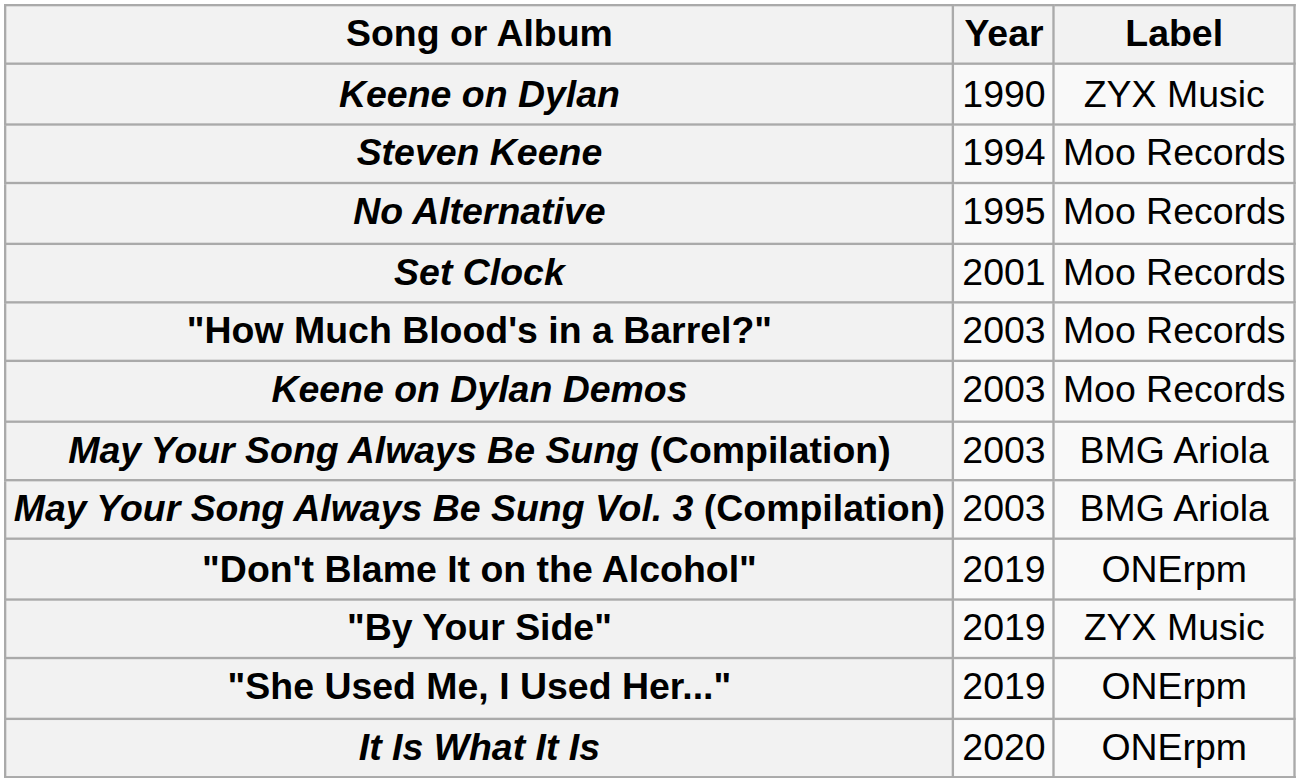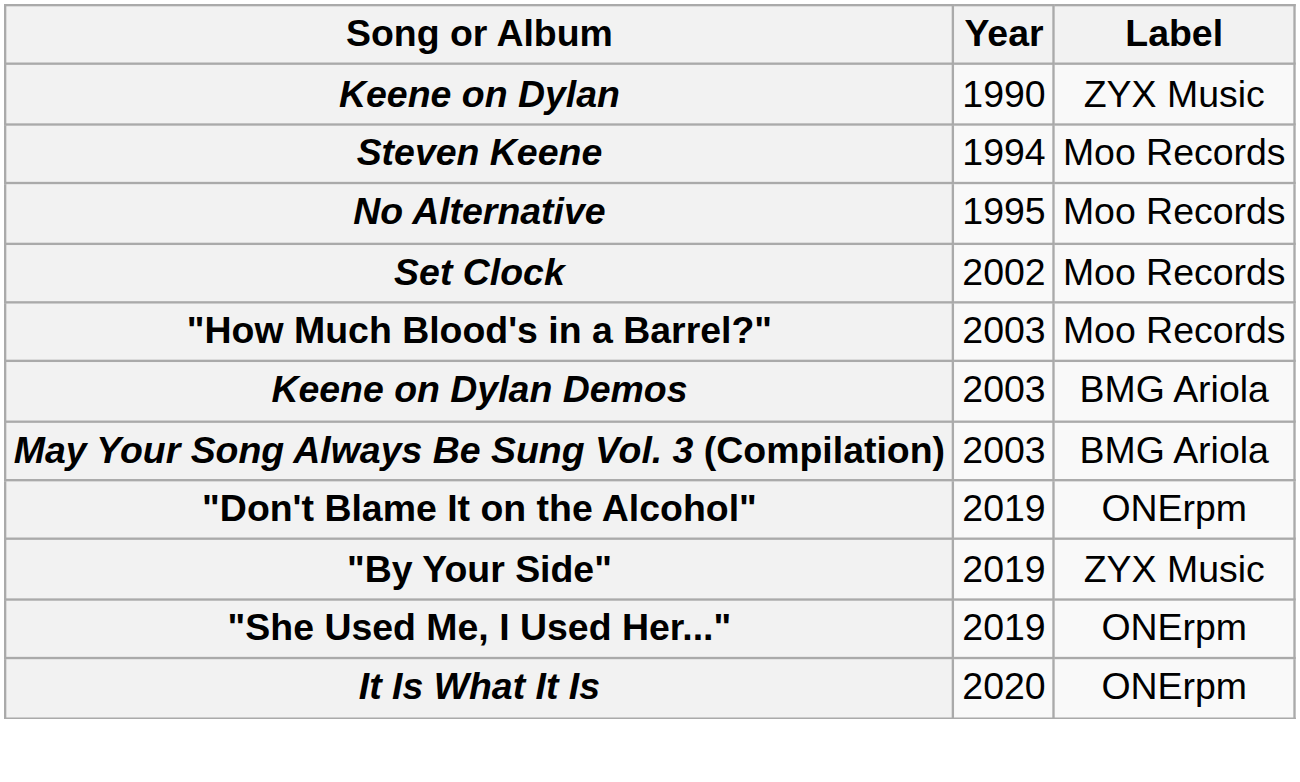 <table class="wikitable plainrowheaders" style="text-align:center;">
 <tr>
 <th scope="col">Song or Album</th>
 <th scope="col">Year</th>
 <th scope="col">Label</th>
 </tr>
 <tr>
 <th scope="row"><em>Keene on Dylan</em></th>
 <td>1990</td>
 <td>ZYX Music</td>
 </tr>
 <tr>
 <th scope="row"><em>Steven Keene</em></th>
 <td>1994</td>
 <td>Moo Records</td>
 </tr>
 <tr>
 <th scope="row"><em>No Alternative</em></th>
 <td>1995</td>
 <td>Moo Records</td>
 </tr>
 <tr>
 <th scope="row"><em>Set Clock</em></th>
-<td>2001</td>
+<td>2002</td>
 <td>Moo Records</td>
 </tr>
 <tr>
 <th scope="row">"How Much Blood's in a Barrel?"</th>
 <td>2003</td>
 <td>Moo Records</td>
 </tr>
 <tr>
 <th scope="row"><em>Keene on Dylan Demos</em></th>
-<td>2003</td>
-<td>Moo Records</td>
-</tr>
-<tr>
-<th scope="row"><em>May Your Song Always Be Sung</em> (Compilation)</th>
 <td>2003</td>
 <td>BMG Ariola</td>
 </tr>
 <tr>
 <th scope="row"><em>May Your Song Always Be Sung Vol. 3</em> (Compilation)</th>
 <td>2003</td>
 <td>BMG Ariola</td>
 </tr>
 <tr>
 <th scope="row">"Don't Blame It on the Alcohol"</th>
 <td>2019</td>
 <td>ONErpm</td>
 </tr>
 <tr>
 <th scope="row">"By Your Side"</th>
 <td>2019</td>
 <td>ZYX Music</td>
 </tr>
 <tr>
 <th scope="row">"She Used Me, I Used Her..."</th>
 <td>2019</td>
 <td>ONErpm</td>
 </tr>
 <tr>
 <th scope="row"><em>It Is What It Is</em></th>
 <td>2020</td>
 <td>ONErpm</td>
 </tr>
 <tr>
 </tr>
 </table>
